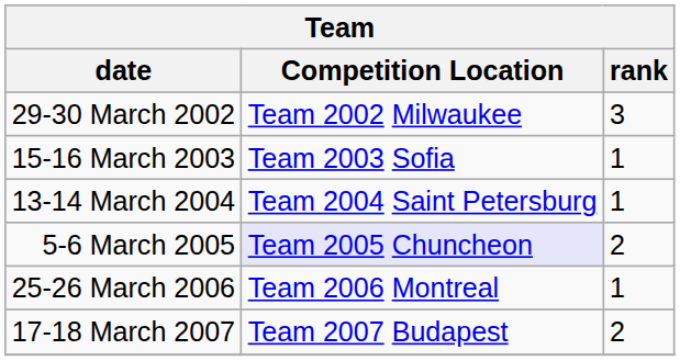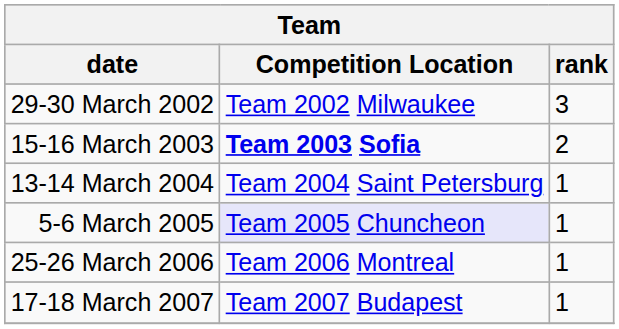 <table class="sortable wikitable" style="font-size:95%" style="text-align:center">
 <tr>
 <th colspan="6">Team </th>
 </tr>
 <tr>
 <th>date</th>
 <th>Competition Location</th>
 <th>rank</th>
 </tr>
 <tr>
 <td align="right">29-30 March 2002</td>
 <td align="left"><a href='#'>Team 2002</a>  <a href='#'>Milwaukee</a></td>
 <td> 3</td>
 </tr>
 <tr>
 <td align="right">15-16 March 2003</td>
-<td align="left"><a href='#'>Team 2003</a>  <a href='#'>Sofia</a></td>
-<td> 1</td>
+<td align="left"><strong><a href='#'>Team 2003</a>  <a href='#'>Sofia</a></strong></td>
+<td> 2</td>
 </tr>
 <tr>
 <td align="right">13-14 March 2004</td>
 <td align="left"><a href='#'>Team 2004</a>  <a href='#'>Saint Petersburg</a></td>
 <td> 1</td>
 </tr>
 <tr>
 <td align="right">5-6 March 2005</td>
 <td align="left" style="background: lavender;"><a href='#'>Team 2005</a>  <a href='#'>Chuncheon</a></td>
-<td> 2</td>
+<td> 1</td>
 </tr>
 <tr>
 <td align="right">25-26 March 2006</td>
 <td align="left"><a href='#'>Team 2006</a>  <a href='#'>Montreal</a></td>
 <td> 1</td>
 </tr>
 <tr>
 <td align="right">17-18 March 2007</td>
 <td align="left"><a href='#'>Team 2007</a>  <a href='#'>Budapest</a></td>
-<td> 2</td>
+<td> 1</td>
 </tr>
 <tr>
 </tr>
 </table>
